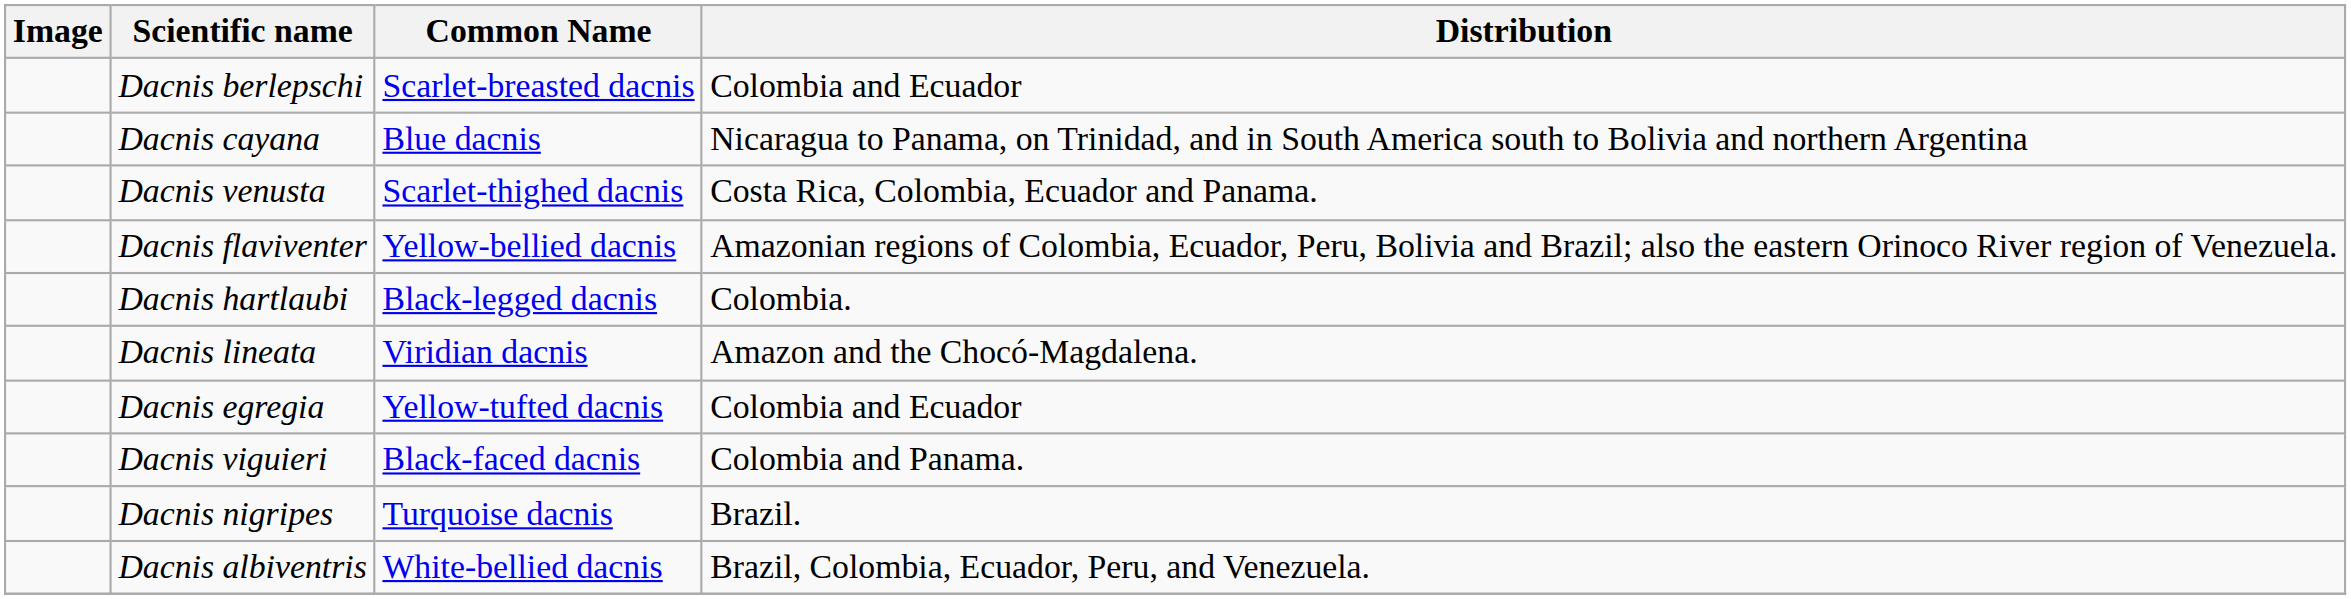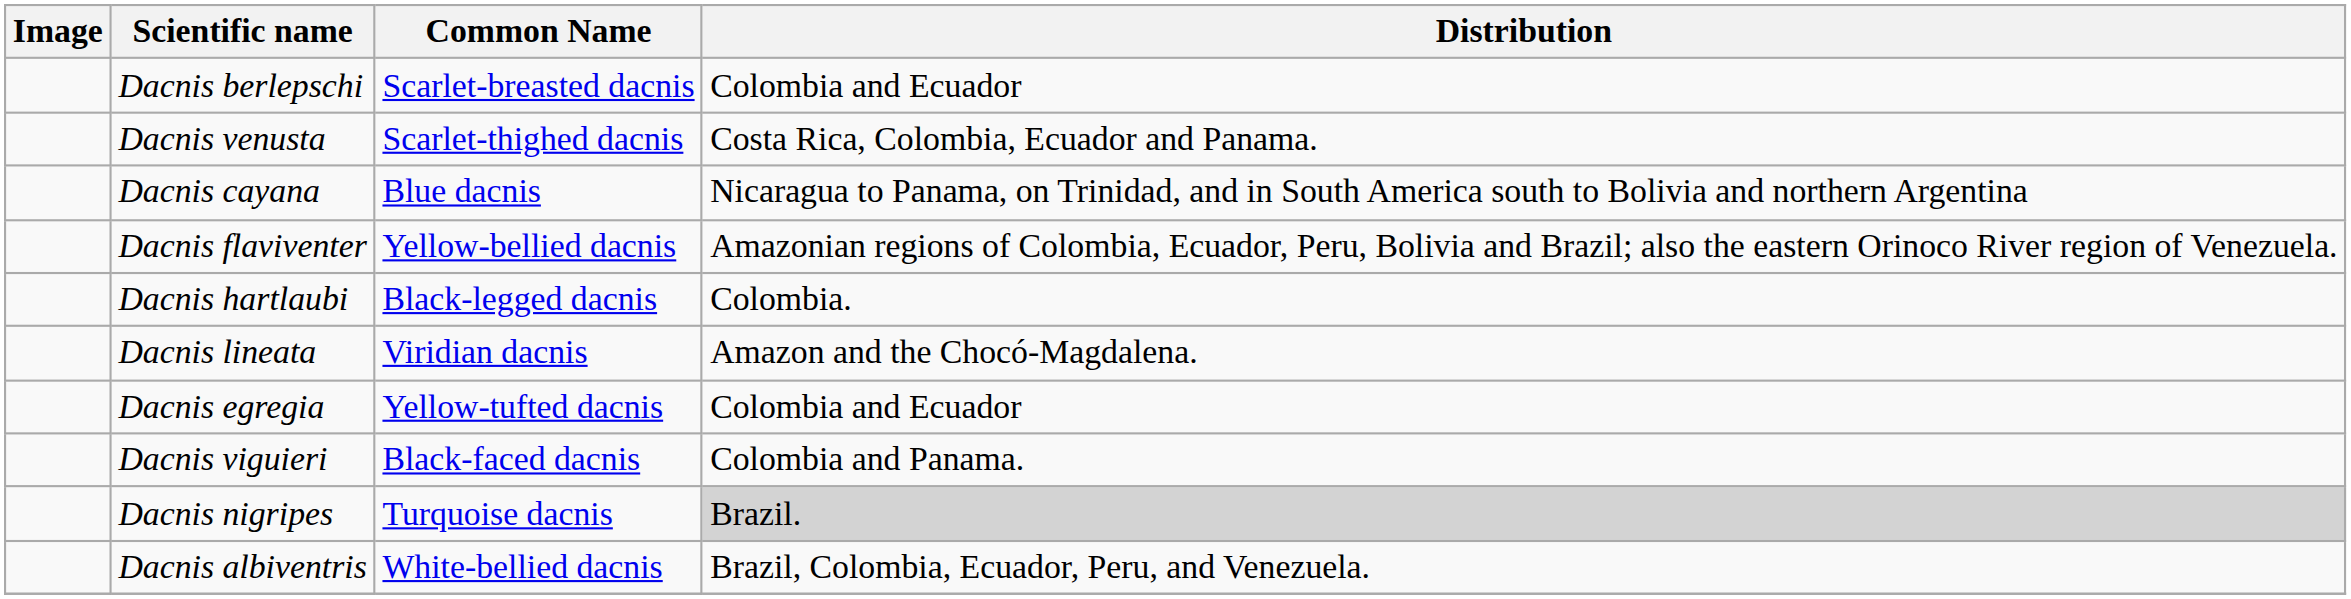 <table class="wikitable">
 <tr>
 <th>Image</th>
 <th>Scientific name</th>
 <th>Common Name</th>
 <th>Distribution</th>
 </tr>
 <tr>
 <td></td>
 <td><em>Dacnis berlepschi</em></td>
 <td><a href='#'>Scarlet-breasted dacnis</a></td>
 <td>Colombia and Ecuador</td>
 </tr>
 <tr>
 <td></td>
+<td><em>Dacnis venusta</em></td>
+<td><a href='#'>Scarlet-thighed dacnis</a></td>
+<td>Costa Rica, Colombia, Ecuador and Panama.</td>
+</tr>
+<tr>
+<td></td>
 <td><em>Dacnis cayana</em></td>
 <td><a href='#'>Blue dacnis</a></td>
 <td>Nicaragua to Panama, on Trinidad, and in South America south to Bolivia and northern Argentina</td>
-</tr>
-<tr>
-<td></td>
-<td><em>Dacnis venusta</em></td>
-<td><a href='#'>Scarlet-thighed dacnis</a></td>
-<td>Costa Rica, Colombia, Ecuador and Panama.</td>
 </tr>
 <tr>
 <td></td>
 <td><em>Dacnis flaviventer</em></td>
 <td><a href='#'>Yellow-bellied dacnis</a></td>
 <td>Amazonian regions of Colombia, Ecuador, Peru, Bolivia and Brazil; also the eastern Orinoco River region of Venezuela.</td>
 </tr>
 <tr>
 <td></td>
 <td><em>Dacnis hartlaubi</em></td>
 <td><a href='#'>Black-legged dacnis</a></td>
 <td>Colombia.</td>
 </tr>
 <tr>
 <td></td>
 <td><em>Dacnis lineata</em></td>
 <td><a href='#'>Viridian dacnis</a></td>
 <td>Amazon and the Chocó-Magdalena.</td>
 </tr>
 <tr>
 <td></td>
 <td><em>Dacnis egregia</em></td>
 <td><a href='#'>Yellow-tufted dacnis</a></td>
 <td>Colombia and Ecuador</td>
 </tr>
 <tr>
 <td></td>
 <td><em>Dacnis viguieri</em></td>
 <td><a href='#'>Black-faced dacnis</a></td>
 <td>Colombia and Panama.</td>
 </tr>
 <tr>
 <td></td>
 <td><em>Dacnis nigripes</em></td>
 <td><a href='#'>Turquoise dacnis</a></td>
-<td>Brazil.</td>
+<td style="background: lightgrey;">Brazil.</td>
 </tr>
 <tr>
 <td></td>
 <td><em>Dacnis albiventris</em></td>
 <td><a href='#'>White-bellied dacnis</a></td>
 <td>Brazil, Colombia, Ecuador, Peru, and Venezuela.</td>
 </tr>
 <tr>
 </tr>
 </table>
